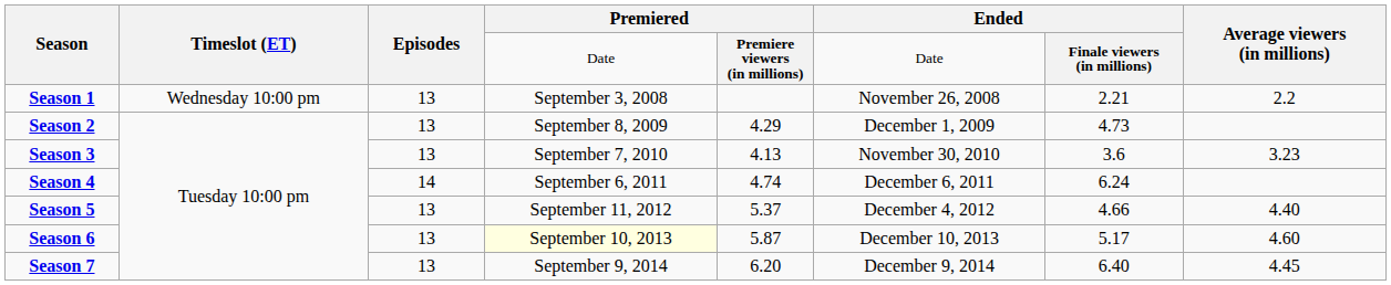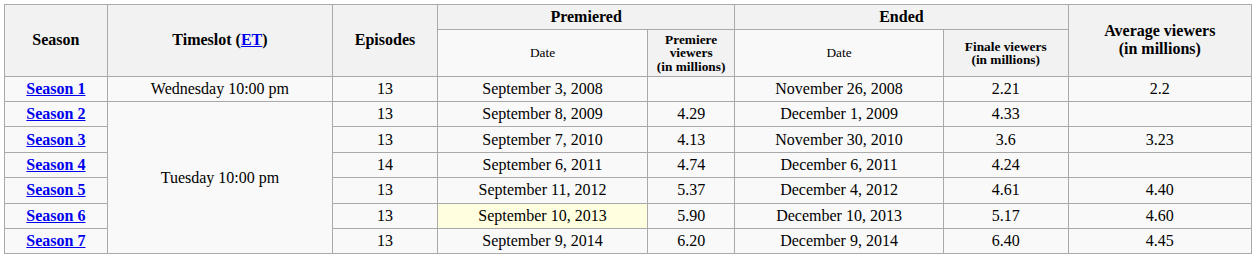 <table class="wikitable" style="text-align:center;">
 <tr>
 <th rowspan=2>Season</th>
 <th rowspan=2>Timeslot (<a href='#'>ET</a>)</th>
 <th rowspan=2>Episodes</th>
 <th colspan=2>Premiered</th>
 <th colspan=2>Ended</th>
 <th rowspan=2>Average viewers<br>(in millions)</th>
 </tr>
 <tr style="font-size:smaller;">
 <td>Date</td>
 <th span style="width:7%; line-height:100%;">Premiere viewers<br>(in millions)</th>
 <td>Date</td>
 <th span style="width:10%; line-height:100%;">Finale viewers<br>(in millions)</th>
 </tr>
 <tr>
 <td><strong><a href='#'>Season 1</a></strong></td>
 <td>Wednesday 10:00 pm</td>
 <td>13</td>
 <td>September 3, 2008</td>
 <td></td>
 <td>November 26, 2008</td>
 <td>2.21</td>
 <td>2.2</td>
 </tr>
 <tr>
 <td><strong><a href='#'>Season 2</a></strong></td>
 <td rowspan="6">Tuesday 10:00 pm</td>
 <td>13</td>
 <td>September 8, 2009</td>
 <td>4.29</td>
 <td>December 1, 2009</td>
-<td>4.73</td>
+<td>4.33</td>
 <td></td>
 </tr>
 <tr>
 <td><strong><a href='#'>Season 3</a></strong></td>
 <td>13</td>
 <td>September 7, 2010</td>
 <td>4.13</td>
 <td>November 30, 2010</td>
 <td>3.6</td>
 <td>3.23</td>
 </tr>
 <tr>
 <td><strong><a href='#'>Season 4</a></strong></td>
 <td>14</td>
 <td>September 6, 2011</td>
 <td>4.74</td>
 <td>December 6, 2011</td>
-<td>6.24</td>
+<td>4.24</td>
 <td></td>
 </tr>
 <tr>
 <td><strong><a href='#'>Season 5</a></strong></td>
 <td>13</td>
 <td>September 11, 2012</td>
 <td>5.37</td>
 <td>December 4, 2012</td>
-<td>4.66</td>
+<td>4.61</td>
 <td>4.40</td>
 </tr>
 <tr>
 <td><strong><a href='#'>Season 6</a></strong></td>
 <td>13</td>
 <td style="background: lightyellow;">September 10, 2013</td>
-<td>5.87</td>
+<td>5.90</td>
 <td>December 10, 2013</td>
 <td>5.17</td>
 <td>4.60</td>
 </tr>
 <tr>
 <td><strong><a href='#'>Season 7</a></strong></td>
 <td>13</td>
 <td>September 9, 2014</td>
 <td>6.20</td>
 <td>December 9, 2014</td>
 <td>6.40</td>
 <td>4.45</td>
 </tr>
 </table>
